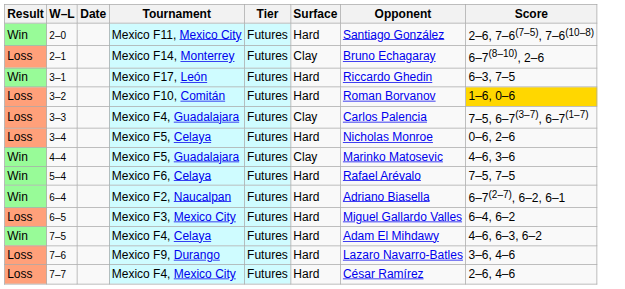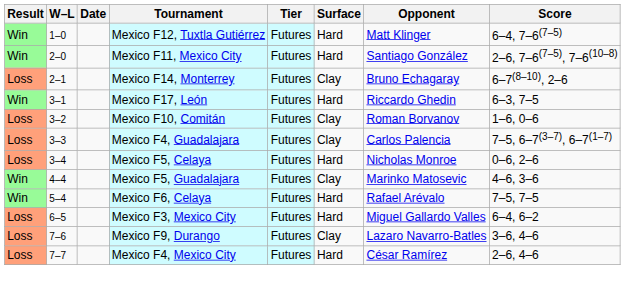 <table class="sortable wikitable">
 <tr>
 <th>Result</th>
 <th class="unsortable">W–L</th>
 <th>Date</th>
 <th>Tournament</th>
 <th>Tier</th>
 <th>Surface</th>
 <th>Opponent</th>
 <th class="unsortable">Score</th>
+</tr>
+<tr>
+<td bgcolor=98FB98>Win</td>
+<td><small>1–0</small></td>
+<td></td>
+<td style="background:#cffcff;">Mexico F12, <a href='#'>Tuxtla Gutiérrez</a></td>
+<td style="background:#cffcff;">Futures</td>
+<td>Hard</td>
+<td> <a href='#'>Matt Klinger</a></td>
+<td>6–4, 7–6<sup>(7–5)</sup></td>
 </tr>
 <tr>
 <td bgcolor=98FB98>Win</td>
 <td><small>2–0</small></td>
 <td></td>
 <td style="background:#cffcff;">Mexico F11, <a href='#'>Mexico City</a></td>
 <td style="background:#cffcff;">Futures</td>
 <td>Hard</td>
 <td> <a href='#'>Santiago González</a></td>
 <td>2–6, 7–6<sup>(7–5)</sup>, 7–6<sup>(10–8)</sup></td>
 </tr>
 <tr>
 <td bgcolor=FFA07A>Loss</td>
 <td><small>2–1</small></td>
 <td></td>
 <td style="background:#cffcff;">Mexico F14, <a href='#'>Monterrey</a></td>
 <td style="background:#cffcff;">Futures</td>
 <td>Clay</td>
 <td> <a href='#'>Bruno Echagaray</a></td>
 <td>6–7<sup>(8–10)</sup>, 2–6</td>
 </tr>
 <tr>
 <td bgcolor=98FB98>Win</td>
 <td><small>3–1</small></td>
 <td></td>
 <td style="background:#cffcff;">Mexico F17, <a href='#'>León</a></td>
 <td style="background:#cffcff;">Futures</td>
 <td>Hard</td>
 <td> <a href='#'>Riccardo Ghedin</a></td>
 <td>6–3, 7–5</td>
 </tr>
 <tr>
 <td bgcolor=FFA07A>Loss</td>
 <td><small>3–2</small></td>
 <td></td>
 <td style="background:#cffcff;">Mexico F10, <a href='#'>Comitán</a></td>
 <td style="background:#cffcff;">Futures</td>
-<td>Hard</td>
+<td>Clay</td>
 <td> <a href='#'>Roman Borvanov</a></td>
-<td style="background: gold;">1–6, 0–6</td>
+<td>1–6, 0–6</td>
 </tr>
 <tr>
 <td bgcolor=FFA07A>Loss</td>
 <td><small>3–3</small></td>
 <td></td>
 <td style="background:#cffcff;">Mexico F4, <a href='#'>Guadalajara</a></td>
 <td style="background:#cffcff;">Futures</td>
 <td>Clay</td>
 <td> <a href='#'>Carlos Palencia</a></td>
 <td>7–5, 6–7<sup>(3–7)</sup>, 6–7<sup>(1–7)</sup></td>
 </tr>
 <tr>
 <td bgcolor=FFA07A>Loss</td>
 <td><small>3–4</small></td>
 <td></td>
 <td style="background:#cffcff;">Mexico F5, <a href='#'>Celaya</a></td>
 <td style="background:#cffcff;">Futures</td>
 <td>Hard</td>
 <td> <a href='#'>Nicholas Monroe</a></td>
 <td>0–6, 2–6</td>
 </tr>
 <tr>
 <td bgcolor=98FB98>Win</td>
 <td><small>4–4</small></td>
 <td></td>
 <td style="background:#cffcff;">Mexico F5, <a href='#'>Guadalajara</a></td>
 <td style="background:#cffcff;">Futures</td>
 <td>Clay</td>
 <td> <a href='#'>Marinko Matosevic</a></td>
 <td>4–6, 3–6</td>
 </tr>
 <tr>
 <td bgcolor=98FB98>Win</td>
 <td><small>5–4</small></td>
 <td></td>
 <td style="background:#cffcff;">Mexico F6, <a href='#'>Celaya</a></td>
 <td style="background:#cffcff;">Futures</td>
 <td>Hard</td>
 <td> <a href='#'>Rafael Arévalo</a></td>
 <td>7–5, 7–5</td>
 </tr>
 <tr>
-<td bgcolor=98FB98>Win</td>
-<td><small>6–4</small></td>
-<td></td>
-<td style="background:#cffcff;">Mexico F2, <a href='#'>Naucalpan</a></td>
-<td style="background:#cffcff;">Futures</td>
-<td>Hard</td>
-<td> <a href='#'>Adriano Biasella</a></td>
-<td>6–7<sup>(2–7)</sup>, 6–2, 6–1</td>
-</tr>
-<tr>
 <td bgcolor=FFA07A>Loss</td>
 <td><small>6–5</small></td>
 <td></td>
 <td style="background:#cffcff;">Mexico F3, <a href='#'>Mexico City</a></td>
 <td style="background:#cffcff;">Futures</td>
 <td>Hard</td>
 <td> <a href='#'>Miguel Gallardo Valles</a></td>
 <td>6–4, 6–2</td>
 </tr>
 <tr>
-<td bgcolor=98FB98>Win</td>
-<td><small>7–5</small></td>
-<td></td>
-<td style="background:#cffcff;">Mexico F4, <a href='#'>Celaya</a></td>
-<td style="background:#cffcff;">Futures</td>
-<td>Hard</td>
-<td> <a href='#'>Adam El Mihdawy</a></td>
-<td>4–6, 6–3, 6–2</td>
-</tr>
-<tr>
 <td bgcolor=FFA07A>Loss</td>
 <td><small>7–6</small></td>
 <td></td>
 <td style="background:#cffcff;">Mexico F9, <a href='#'>Durango</a></td>
 <td style="background:#cffcff;">Futures</td>
-<td>Hard</td>
+<td>Clay</td>
 <td> <a href='#'>Lazaro Navarro-Batles</a></td>
 <td>3–6, 4–6</td>
 </tr>
 <tr>
 <td bgcolor=FFA07A>Loss</td>
 <td><small>7–7</small></td>
 <td></td>
 <td style="background:#cffcff;">Mexico F4, <a href='#'>Mexico City</a></td>
 <td style="background:#cffcff;">Futures</td>
 <td>Hard</td>
 <td> <a href='#'>César Ramírez</a></td>
 <td>2–6, 4–6</td>
 </tr>
 </table>
